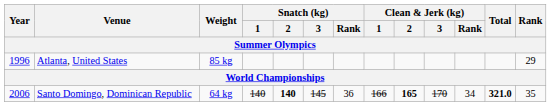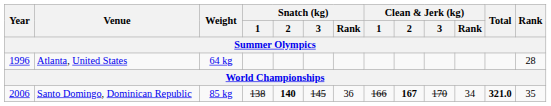 <table class = "wikitable" style="text-align:center;">
 <tr>
 <th rowspan=2 width=40>Year</th>
 <th rowspan=2 width=250>Venue</th>
 <th rowspan=2 width=60>Weight</th>
 <th colspan=4>Snatch (kg)</th>
 <th colspan=4>Clean & Jerk (kg)</th>
 <th rowspan=2 width=40>Total</th>
 <th rowspan=2 width=40>Rank</th>
 </tr>
 <tr>
 <th width=40>1</th>
 <th width=40>2</th>
 <th width=40>3</th>
 <th width=40>Rank</th>
 <th width=40>1</th>
 <th width=40>2</th>
 <th width=40>3</th>
 <th width=40>Rank</th>
 </tr>
 <tr>
 <th colspan=13><a href='#'>Summer Olympics</a></th>
 </tr>
 <tr>
 <td><a href='#'>1996</a></td>
 <td align=left> <a href='#'>Atlanta</a>, <a href='#'>United States</a></td>
-<td><a href='#'>85 kg</a></td>
+<td><a href='#'>64 kg</a></td>
 <td></td>
 <td></td>
 <td></td>
 <td></td>
 <td></td>
 <td></td>
 <td></td>
 <td></td>
 <td></td>
-<td>29</td>
+<td>28</td>
 </tr>
 <tr>
 <th colspan=13><a href='#'>World Championships</a></th>
 </tr>
 <tr>
 <td><a href='#'>2006</a></td>
 <td align=left> <a href='#'>Santo Domingo</a>, <a href='#'>Dominican Republic</a></td>
-<td><a href='#'>64 kg</a></td>
-<td><s>140</s></td>
+<td><a href='#'>85 kg</a></td>
+<td><s>138</s></td>
 <td><strong>140</strong></td>
 <td><s>145</s></td>
 <td>36</td>
 <td><s>166</s></td>
-<td><strong>165</strong></td>
+<td><strong>167</strong></td>
 <td><s>170</s></td>
 <td>34</td>
 <td><strong>321.0</strong></td>
 <td>35</td>
 </tr>
 </table>
